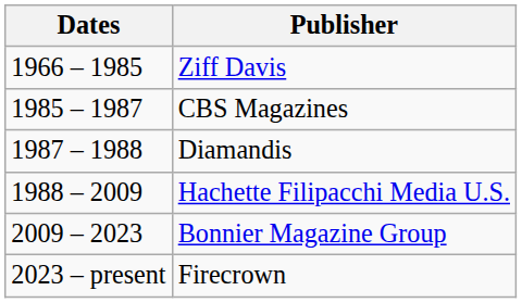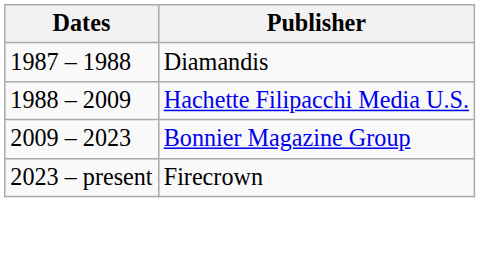 <table class="wikitable">
 <tr>
 <th>Dates</th>
 <th>Publisher</th>
-</tr>
-<tr>
-<td>1966 – 1985</td>
-<td><a href='#'>Ziff Davis</a></td>
-</tr>
-<tr>
-<td>1985 – 1987</td>
-<td>CBS Magazines</td>
 </tr>
 <tr>
 <td>1987 – 1988</td>
 <td>Diamandis</td>
 </tr>
 <tr>
 <td>1988 – 2009</td>
 <td><a href='#'>Hachette Filipacchi Media U.S.</a></td>
 </tr>
 <tr>
 <td>2009 – 2023</td>
 <td><a href='#'>Bonnier Magazine Group</a></td>
 </tr>
 <tr>
 <td>2023 – present</td>
 <td>Firecrown</td>
 </tr>
 </table>
